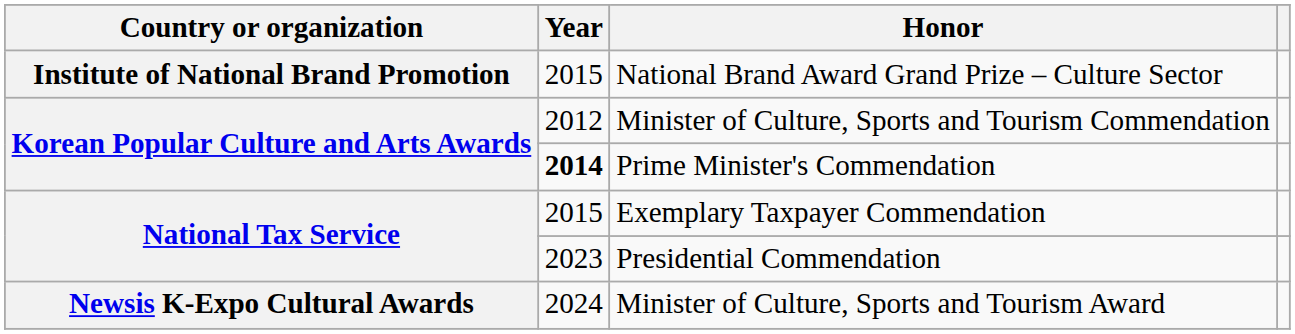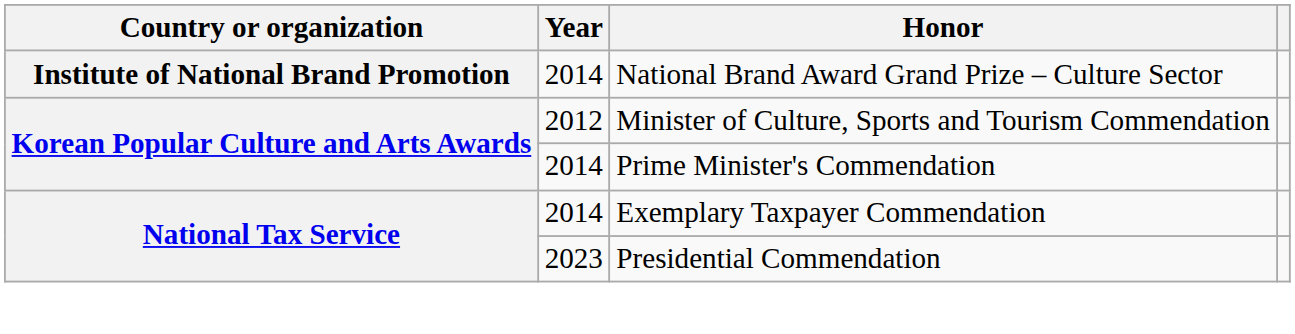 <table class="wikitable plainrowheaders sortable">
 <tr>
 <th scope="col">Country or organization</th>
 <th scope="col">Year</th>
 <th scope="col">Honor</th>
 <th scope="col" class="unsortable"></th>
 </tr>
 <tr>
 <th scope="row">Institute of National Brand Promotion</th>
-<td style="text-align:center">2015</td>
+<td style="text-align:center">2014</td>
 <td>National Brand Award Grand Prize – Culture Sector</td>
 <td style="text-align:center"></td>
 </tr>
 <tr>
 <th scope="row" rowspan="2"><a href='#'>Korean Popular Culture and Arts Awards</a></th>
 <td style="text-align:center">2012</td>
 <td>Minister of Culture, Sports and Tourism Commendation</td>
 <td style="text-align:center"></td>
 </tr>
 <tr>
-<td style="text-align:center"><strong>2014</strong></td>
+<td style="text-align:center">2014</td>
 <td>Prime Minister's Commendation</td>
 <td style="text-align:center"></td>
 </tr>
 <tr>
 <th scope="row" rowspan="2"><a href='#'>National Tax Service</a></th>
-<td style="text-align:center">2015</td>
+<td style="text-align:center">2014</td>
 <td>Exemplary Taxpayer Commendation</td>
 <td style="text-align:center"></td>
 </tr>
 <tr>
 <td style="text-align:center">2023</td>
 <td>Presidential Commendation</td>
 <td style="text-align:center"></td>
 </tr>
-<tr>
-<th scope="row"><a href='#'>Newsis</a> K-Expo Cultural Awards</th>
-<td style="text-align:center">2024</td>
-<td>Minister of Culture, Sports and Tourism Award</td>
-<td style="text-align:center"></td>
-</tr>
 </table>
